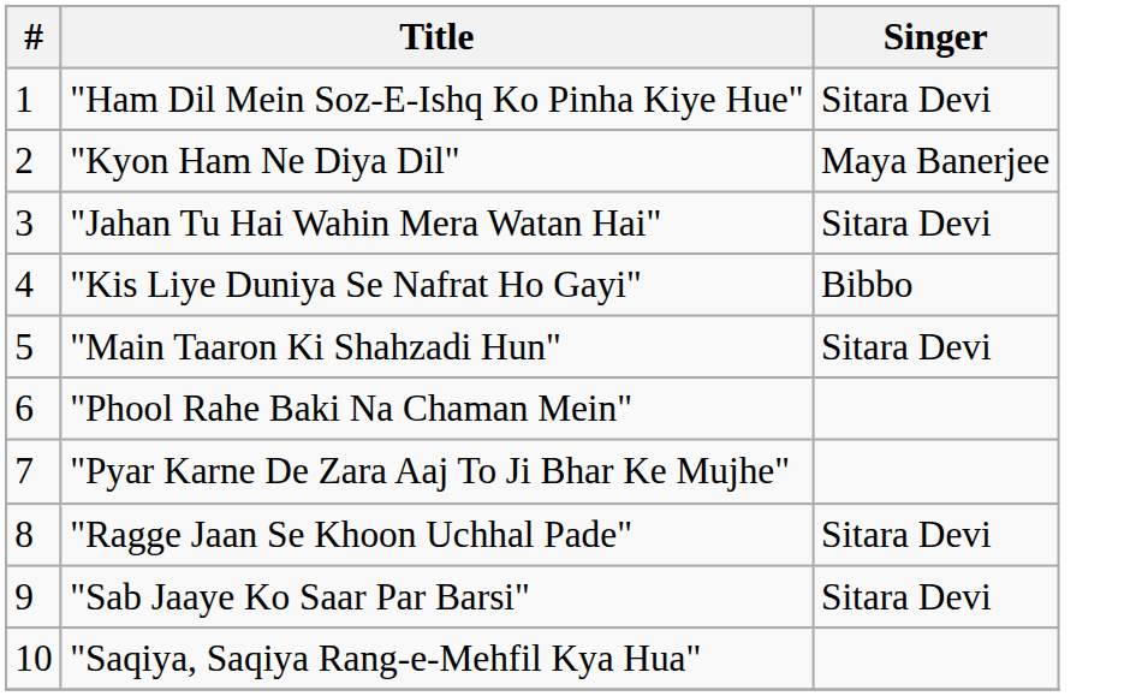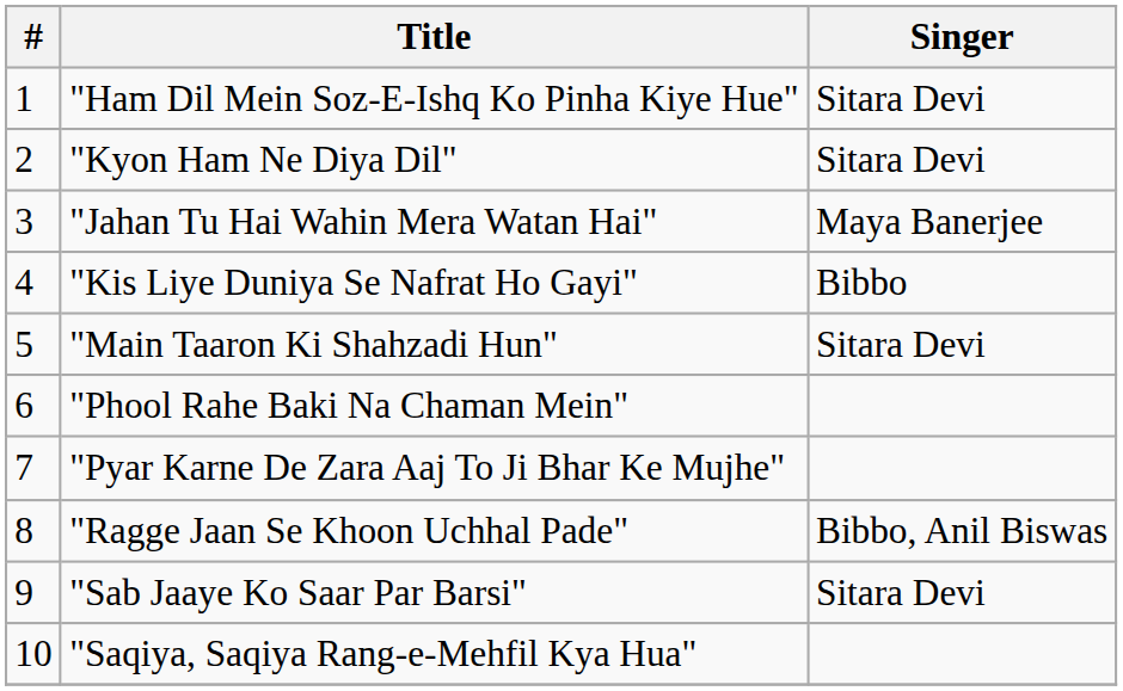 <table class="wikitable" style="font-size:95%;">
 <tr>
 <th>#</th>
 <th>Title</th>
 <th>Singer</th>
 </tr>
 <tr>
 <td>1</td>
 <td>"Ham Dil Mein Soz-E-Ishq Ko Pinha Kiye Hue"</td>
 <td>Sitara Devi</td>
 </tr>
 <tr>
 <td>2</td>
 <td>"Kyon Ham Ne Diya Dil"</td>
-<td>Maya Banerjee</td>
+<td>Sitara Devi</td>
 </tr>
 <tr>
 <td>3</td>
 <td>"Jahan Tu Hai Wahin Mera Watan Hai"</td>
-<td>Sitara Devi</td>
+<td>Maya Banerjee</td>
 </tr>
 <tr>
 <td>4</td>
 <td>"Kis Liye Duniya Se Nafrat Ho Gayi"</td>
 <td>Bibbo</td>
 </tr>
 <tr>
 <td>5</td>
 <td>"Main Taaron Ki Shahzadi Hun"</td>
 <td>Sitara Devi</td>
 </tr>
 <tr>
 <td>6</td>
 <td>"Phool Rahe Baki Na Chaman Mein"</td>
 <td></td>
 </tr>
 <tr>
 <td>7</td>
 <td>"Pyar Karne De Zara Aaj To Ji Bhar Ke Mujhe"</td>
 <td></td>
 </tr>
 <tr>
 <td>8</td>
 <td>"Ragge Jaan Se Khoon Uchhal Pade"</td>
-<td>Sitara Devi</td>
+<td>Bibbo, Anil Biswas</td>
 </tr>
 <tr>
 <td>9</td>
 <td>"Sab Jaaye Ko Saar Par Barsi"</td>
 <td>Sitara Devi</td>
 </tr>
 <tr>
 <td>10</td>
 <td>"Saqiya, Saqiya Rang-e-Mehfil Kya Hua"</td>
 <td></td>
 </tr>
 <tr>
 </tr>
 </table>
